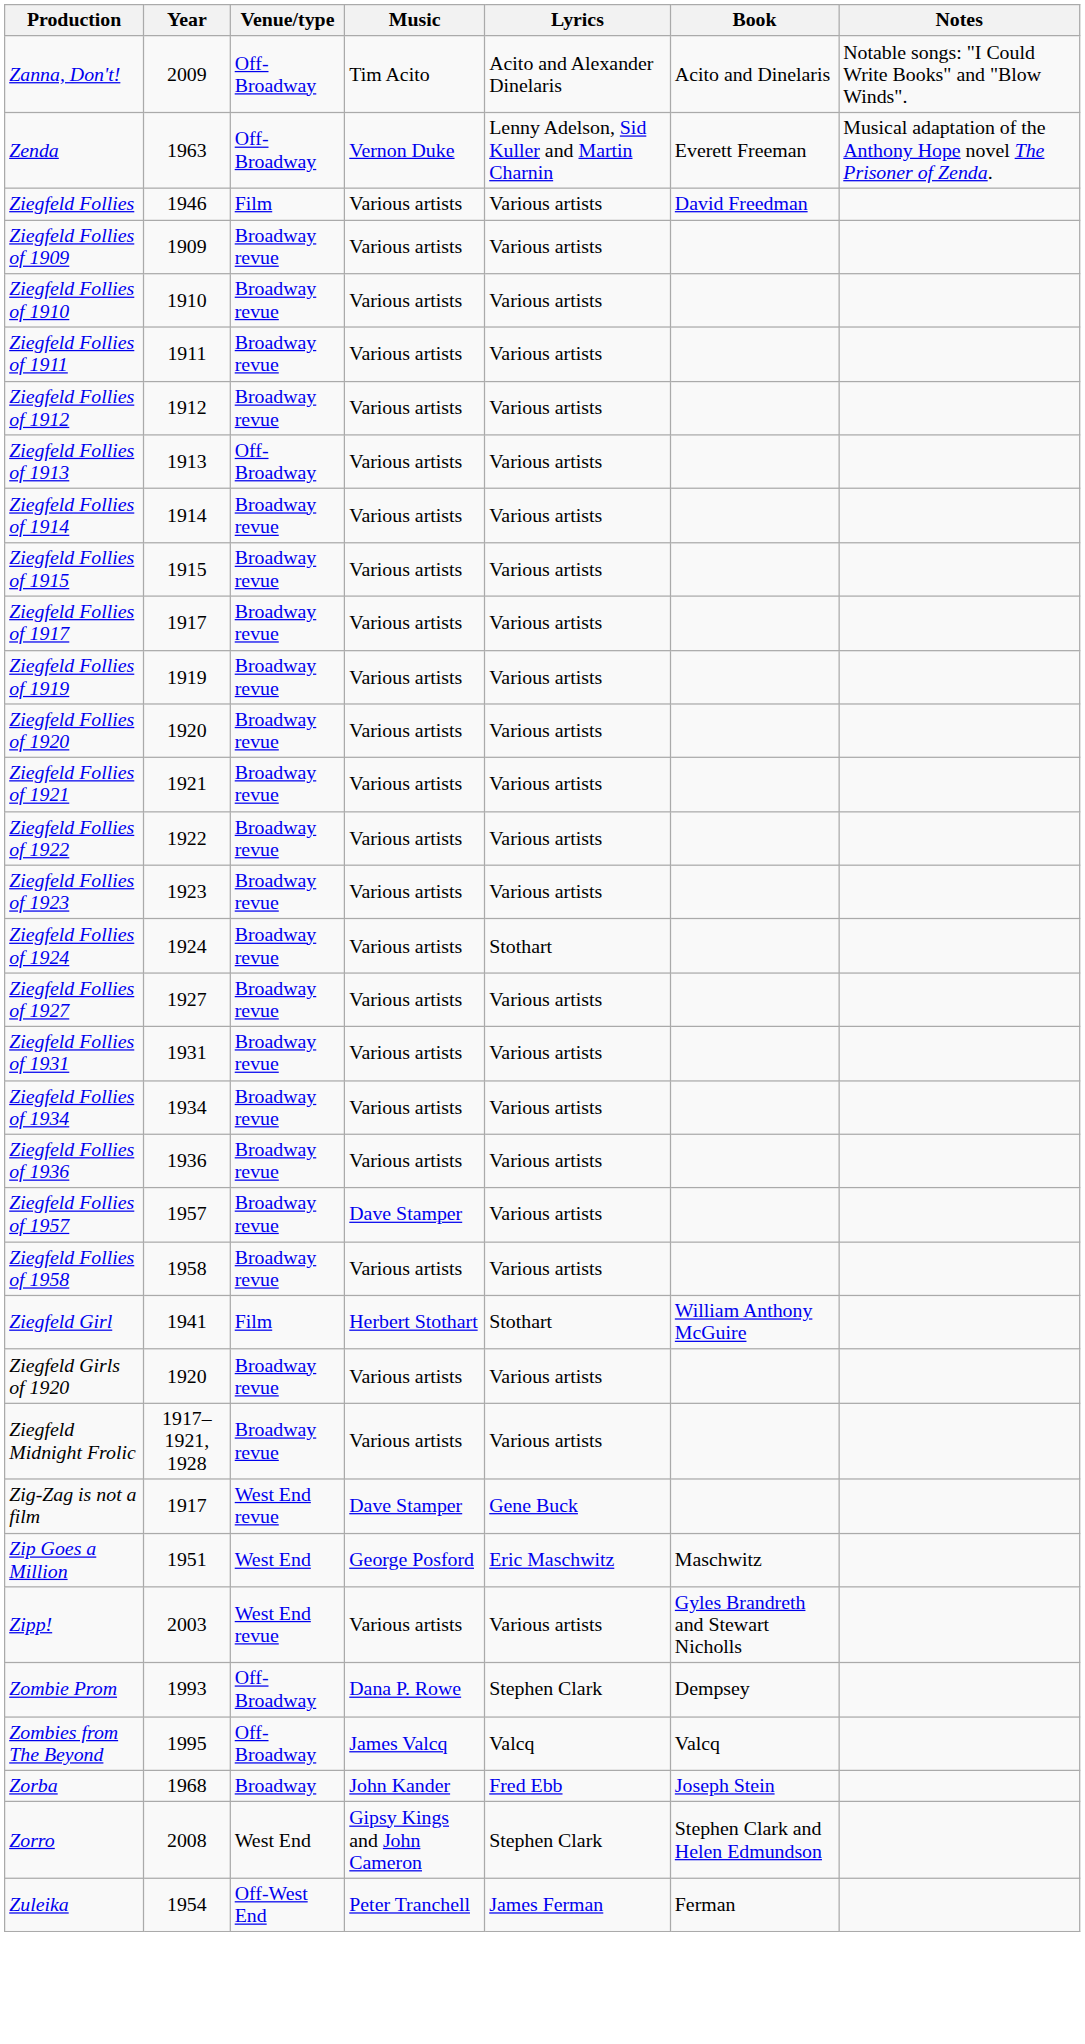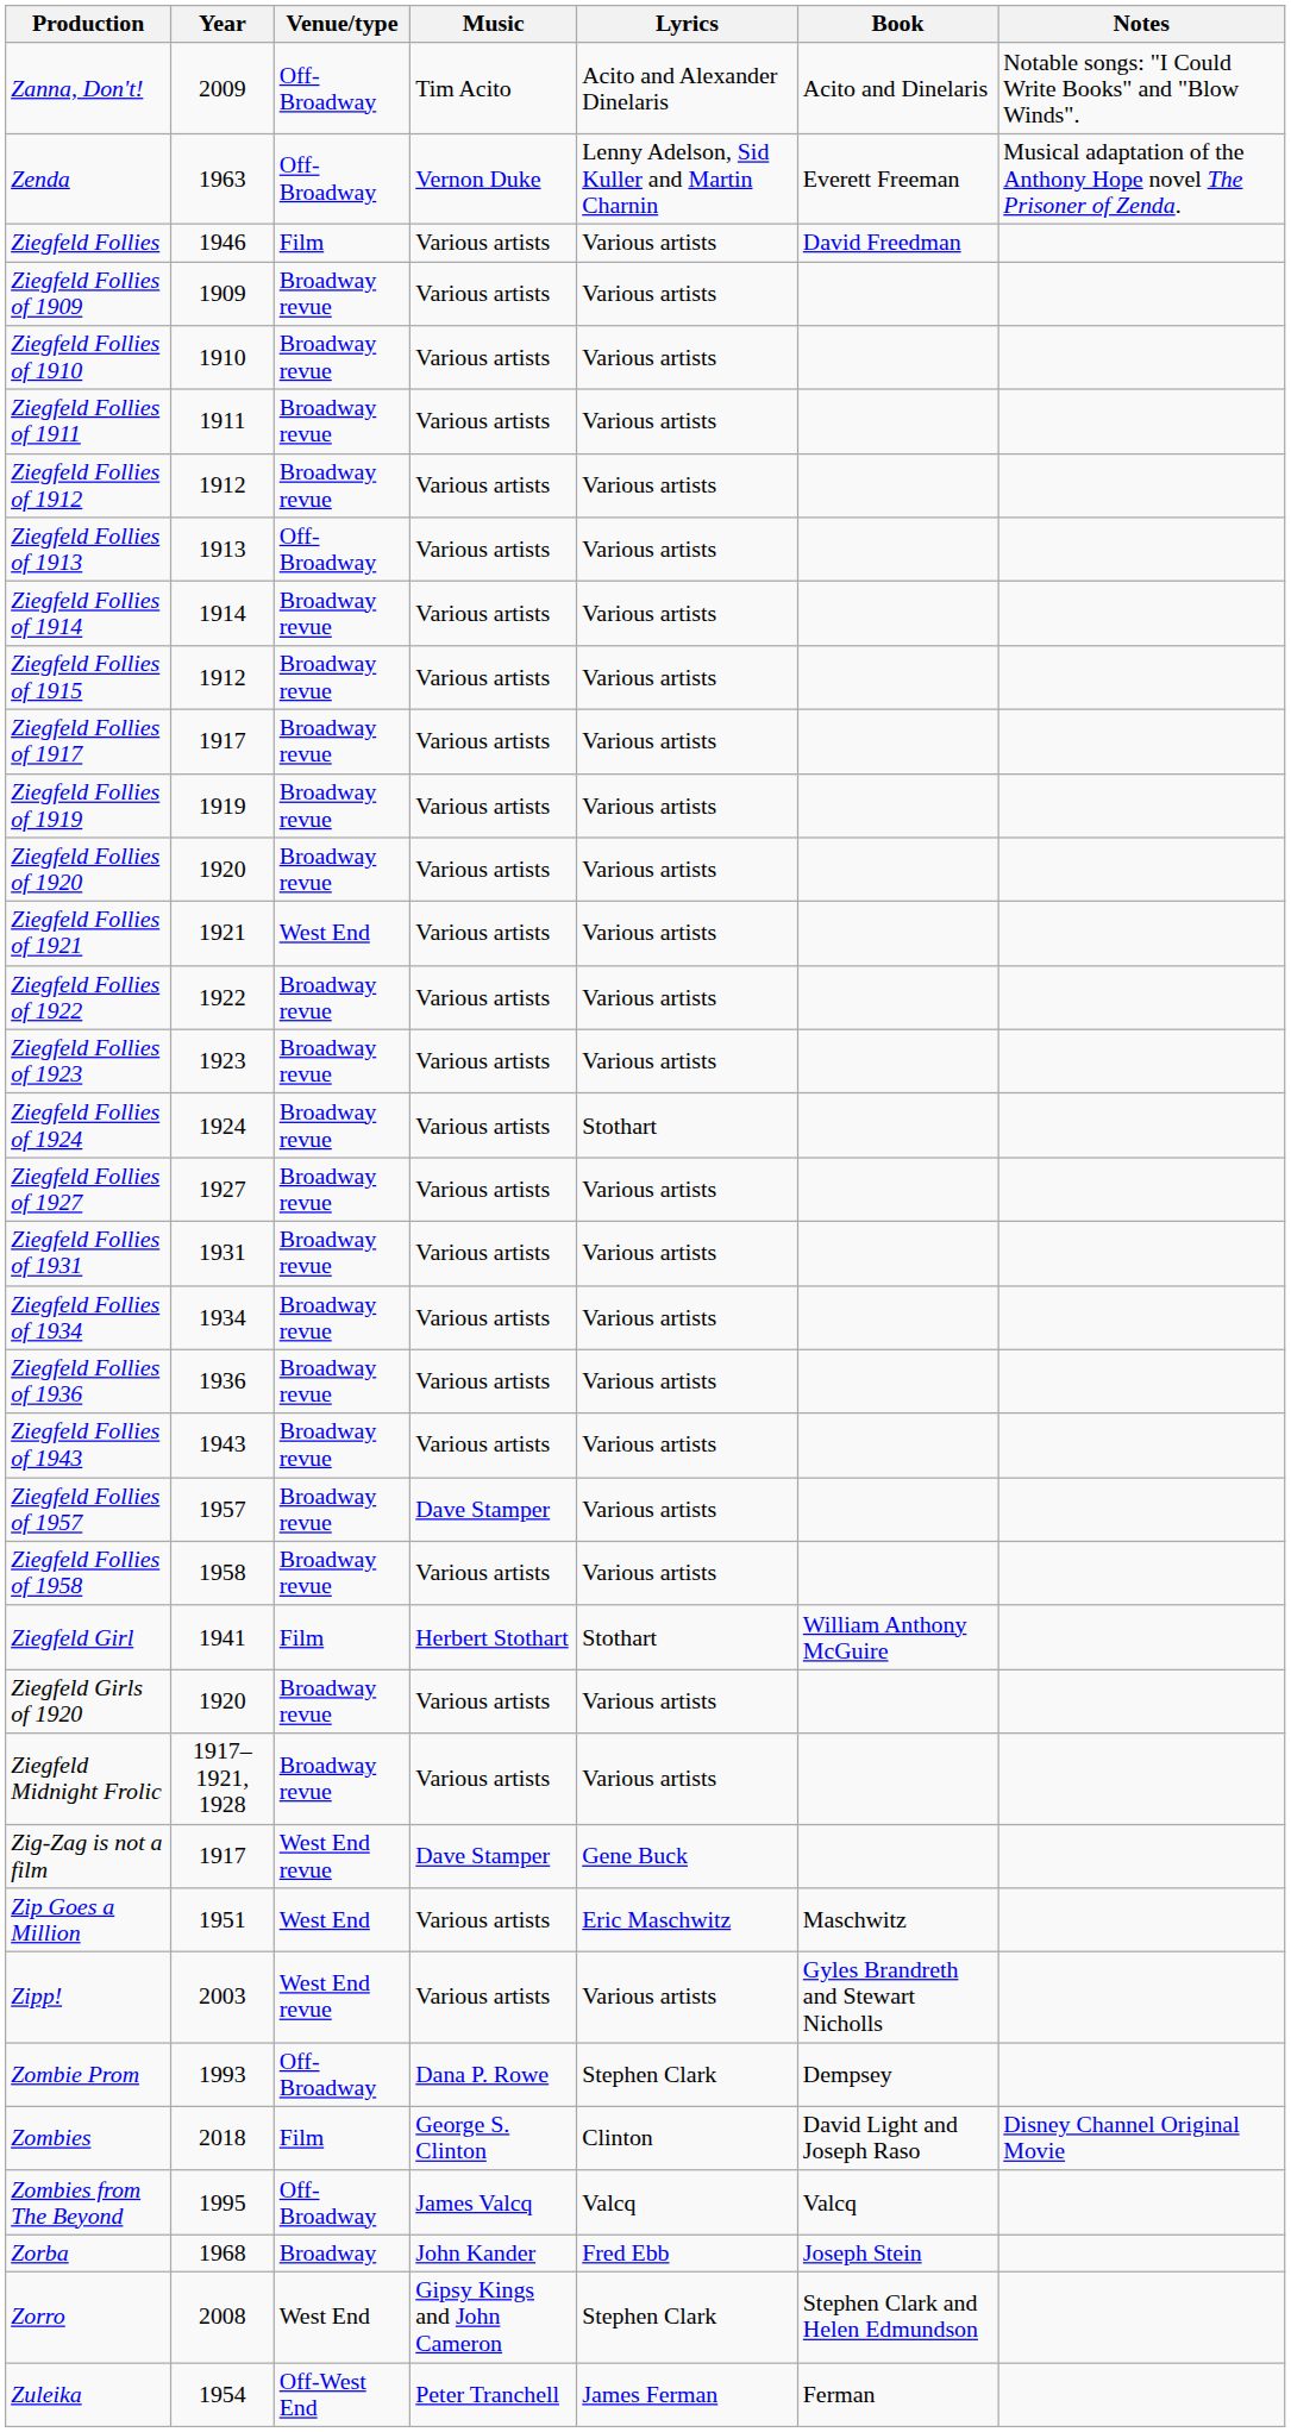 <table class="wikitable sortable">
 <tr>
 <th scope="col">Production</th>
 <th scope="col">Year</th>
 <th scope="col">Venue/type</th>
 <th scope="col">Music</th>
 <th scope="col">Lyrics</th>
 <th scope="col">Book</th>
 <th scope="col">Notes</th>
 </tr>
 <tr>
 <td data-sort-value="Zanna Dont"><em><a href='#'>Zanna, Don't!</a></em></td>
 <td style="text-align: center">2009</td>
 <td><a href='#'>Off-Broadway</a></td>
 <td>Tim Acito</td>
 <td>Acito and Alexander Dinelaris</td>
 <td>Acito and Dinelaris</td>
 <td>Notable songs: "I Could Write Books" and "Blow Winds".</td>
 </tr>
 <tr>
 <td><em><a href='#'>Zenda</a></em></td>
 <td style="text-align: center">1963</td>
 <td><a href='#'>Off-Broadway</a></td>
 <td><a href='#'>Vernon Duke</a></td>
 <td>Lenny Adelson, <a href='#'>Sid Kuller</a> and <a href='#'>Martin Charnin</a></td>
 <td>Everett Freeman</td>
 <td>Musical adaptation of the <a href='#'>Anthony Hope</a> novel <em><a href='#'>The Prisoner of Zenda</a></em>.</td>
 </tr>
 <tr>
 <td><em><a href='#'>Ziegfeld Follies</a></em></td>
 <td style="text-align: center">1946</td>
 <td><a href='#'>Film</a></td>
 <td>Various artists</td>
 <td>Various artists</td>
 <td><a href='#'>David Freedman</a></td>
 <td></td>
 </tr>
 <tr>
 <td><em><a href='#'>Ziegfeld Follies of 1909</a></em></td>
 <td style="text-align: center">1909</td>
 <td><a href='#'>Broadway</a> <a href='#'>revue</a></td>
 <td>Various artists</td>
 <td>Various artists</td>
 <td></td>
 <td></td>
 </tr>
 <tr>
 <td><em><a href='#'>Ziegfeld Follies of 1910</a></em></td>
 <td style="text-align: center">1910</td>
 <td><a href='#'>Broadway</a> <a href='#'>revue</a></td>
 <td>Various artists</td>
 <td>Various artists</td>
 <td></td>
 <td></td>
 </tr>
 <tr>
 <td><em><a href='#'>Ziegfeld Follies of 1911</a></em></td>
 <td style="text-align: center">1911</td>
 <td><a href='#'>Broadway</a> <a href='#'>revue</a></td>
 <td>Various artists</td>
 <td>Various artists</td>
 <td></td>
 <td></td>
 </tr>
 <tr>
 <td><em><a href='#'>Ziegfeld Follies of 1912</a></em></td>
 <td style="text-align: center">1912</td>
 <td><a href='#'>Broadway</a> <a href='#'>revue</a></td>
 <td>Various artists</td>
 <td>Various artists</td>
 <td></td>
 <td></td>
 </tr>
 <tr>
 <td><em><a href='#'>Ziegfeld Follies of 1913</a></em></td>
 <td style="text-align: center">1913</td>
 <td><a href='#'>Off-Broadway</a></td>
 <td>Various artists</td>
 <td>Various artists</td>
 <td></td>
 <td></td>
 </tr>
 <tr>
 <td><em><a href='#'>Ziegfeld Follies of 1914</a></em></td>
 <td style="text-align: center">1914</td>
 <td><a href='#'>Broadway</a> <a href='#'>revue</a></td>
 <td>Various artists</td>
 <td>Various artists</td>
 <td></td>
 <td></td>
 </tr>
 <tr>
 <td><em><a href='#'>Ziegfeld Follies of 1915</a></em></td>
-<td style="text-align: center">1915</td>
+<td style="text-align: center">1912</td>
 <td><a href='#'>Broadway</a> <a href='#'>revue</a></td>
 <td>Various artists</td>
 <td>Various artists</td>
 <td></td>
 <td></td>
 </tr>
 <tr>
 <td><em><a href='#'>Ziegfeld Follies of 1917</a></em></td>
 <td style="text-align: center">1917</td>
 <td><a href='#'>Broadway</a> <a href='#'>revue</a></td>
 <td>Various artists</td>
 <td>Various artists</td>
 <td></td>
 <td></td>
 </tr>
 <tr>
 <td><em><a href='#'>Ziegfeld Follies of 1919</a></em></td>
 <td style="text-align: center">1919</td>
 <td><a href='#'>Broadway</a> <a href='#'>revue</a></td>
 <td>Various artists</td>
 <td>Various artists</td>
 <td></td>
 <td></td>
 </tr>
 <tr>
 <td><em><a href='#'>Ziegfeld Follies of 1920</a></em></td>
 <td style="text-align: center">1920</td>
 <td><a href='#'>Broadway</a> <a href='#'>revue</a></td>
 <td>Various artists</td>
 <td>Various artists</td>
 <td></td>
 <td></td>
 </tr>
 <tr>
 <td><em><a href='#'>Ziegfeld Follies of 1921</a></em></td>
 <td style="text-align: center">1921</td>
-<td><a href='#'>Broadway</a> <a href='#'>revue</a></td>
+<td><a href='#'>West End</a></td>
 <td>Various artists</td>
 <td>Various artists</td>
 <td></td>
 <td></td>
 </tr>
 <tr>
 <td><em><a href='#'>Ziegfeld Follies of 1922</a></em></td>
 <td style="text-align: center">1922</td>
 <td><a href='#'>Broadway</a> <a href='#'>revue</a></td>
 <td>Various artists</td>
 <td>Various artists</td>
 <td></td>
 <td></td>
 </tr>
 <tr>
 <td><em><a href='#'>Ziegfeld Follies of 1923</a></em></td>
 <td style="text-align: center">1923</td>
 <td><a href='#'>Broadway</a> <a href='#'>revue</a></td>
 <td>Various artists</td>
 <td>Various artists</td>
 <td></td>
 <td></td>
 </tr>
 <tr>
 <td><em><a href='#'>Ziegfeld Follies of 1924</a></em></td>
 <td style="text-align: center">1924</td>
 <td><a href='#'>Broadway</a> <a href='#'>revue</a></td>
 <td>Various artists</td>
 <td>Stothart</td>
 <td></td>
 <td></td>
 </tr>
 <tr>
 <td><em><a href='#'>Ziegfeld Follies of 1927</a></em></td>
 <td style="text-align: center">1927</td>
 <td><a href='#'>Broadway</a> <a href='#'>revue</a></td>
 <td>Various artists</td>
 <td>Various artists</td>
 <td></td>
 <td></td>
 </tr>
 <tr>
 <td><em><a href='#'>Ziegfeld Follies of 1931</a></em></td>
 <td style="text-align: center">1931</td>
 <td><a href='#'>Broadway</a> <a href='#'>revue</a></td>
 <td>Various artists</td>
 <td>Various artists</td>
 <td></td>
 <td></td>
 </tr>
 <tr>
 <td><em><a href='#'>Ziegfeld Follies of 1934</a></em></td>
 <td style="text-align: center">1934</td>
 <td><a href='#'>Broadway</a> <a href='#'>revue</a></td>
 <td>Various artists</td>
 <td>Various artists</td>
 <td></td>
 <td></td>
 </tr>
 <tr>
 <td><em><a href='#'>Ziegfeld Follies of 1936</a></em></td>
 <td style="text-align: center">1936</td>
 <td><a href='#'>Broadway</a> <a href='#'>revue</a></td>
 <td>Various artists</td>
 <td>Various artists</td>
 <td></td>
 <td></td>
 </tr>
 <tr>
+<td><em><a href='#'>Ziegfeld Follies of 1943</a></em></td>
+<td style="text-align: center">1943</td>
+<td><a href='#'>Broadway</a> <a href='#'>revue</a></td>
+<td>Various artists</td>
+<td>Various artists</td>
+<td></td>
+<td></td>
+</tr>
+<tr>
 <td><em><a href='#'>Ziegfeld Follies of 1957</a></em></td>
 <td style="text-align: center">1957</td>
 <td><a href='#'>Broadway</a> <a href='#'>revue</a></td>
 <td><a href='#'>Dave Stamper</a></td>
 <td>Various artists</td>
 <td></td>
 <td></td>
 </tr>
 <tr>
 <td><em><a href='#'>Ziegfeld Follies of 1958</a></em></td>
 <td style="text-align: center">1958</td>
 <td><a href='#'>Broadway</a> <a href='#'>revue</a></td>
 <td>Various artists</td>
 <td>Various artists</td>
 <td></td>
 <td></td>
 </tr>
 <tr>
 <td><em><a href='#'>Ziegfeld Girl</a></em></td>
 <td style="text-align: center">1941</td>
 <td><a href='#'>Film</a></td>
 <td><a href='#'>Herbert Stothart</a></td>
 <td>Stothart</td>
 <td><a href='#'>William Anthony McGuire</a></td>
 <td></td>
 </tr>
 <tr>
 <td><em>Ziegfeld Girls of 1920</em></td>
 <td style="text-align: center">1920</td>
 <td><a href='#'>Broadway</a> <a href='#'>revue</a></td>
 <td>Various artists</td>
 <td>Various artists</td>
 <td></td>
 <td></td>
 </tr>
 <tr>
 <td><em>Ziegfeld Midnight Frolic</em></td>
 <td style="text-align: center">1917–1921, 1928</td>
 <td><a href='#'>Broadway</a> <a href='#'>revue</a></td>
 <td>Various artists</td>
 <td>Various artists</td>
 <td></td>
 <td></td>
 </tr>
 <tr>
 <td data-sort-value="Zig Zag is not a film"><em>Zig-Zag is not a film</em></td>
 <td style="text-align: center">1917</td>
 <td><a href='#'>West End</a> <a href='#'>revue</a></td>
 <td><a href='#'>Dave Stamper</a></td>
 <td><a href='#'>Gene Buck</a></td>
 <td></td>
 <td></td>
 </tr>
 <tr>
 <td><em><a href='#'>Zip Goes a Million</a></em></td>
 <td style="text-align: center">1951</td>
 <td><a href='#'>West End</a></td>
-<td><a href='#'>George Posford</a></td>
+<td>Various artists</td>
 <td><a href='#'>Eric Maschwitz</a></td>
 <td>Maschwitz</td>
 <td></td>
 </tr>
 <tr>
 <td data-sort-value="Zipp"><em><a href='#'>Zipp!</a></em></td>
 <td style="text-align: center">2003</td>
 <td><a href='#'>West End</a> <a href='#'>revue</a></td>
 <td>Various artists</td>
 <td>Various artists</td>
 <td><a href='#'>Gyles Brandreth</a> and Stewart Nicholls</td>
 <td></td>
 </tr>
 <tr>
 <td><em><a href='#'>Zombie Prom</a></em></td>
 <td style="text-align: center">1993</td>
 <td><a href='#'>Off-Broadway</a></td>
 <td><a href='#'>Dana P. Rowe</a></td>
 <td>Stephen Clark</td>
 <td>Dempsey</td>
 <td></td>
+</tr>
+<tr>
+<td><em><a href='#'>Zombies</a></em></td>
+<td style="text-align: center">2018</td>
+<td><a href='#'>Film</a></td>
+<td><a href='#'>George S. Clinton</a></td>
+<td>Clinton</td>
+<td>David Light and Joseph Raso</td>
+<td><a href='#'>Disney Channel Original Movie</a></td>
 </tr>
 <tr>
 <td><em><a href='#'>Zombies from The Beyond</a></em></td>
 <td style="text-align: center">1995</td>
 <td><a href='#'>Off-Broadway</a></td>
 <td><a href='#'>James Valcq</a></td>
 <td>Valcq</td>
 <td>Valcq</td>
 <td></td>
 </tr>
 <tr>
 <td><em><a href='#'>Zorba</a></em></td>
 <td style="text-align: center">1968</td>
 <td><a href='#'>Broadway</a></td>
 <td><a href='#'>John Kander</a></td>
 <td><a href='#'>Fred Ebb</a></td>
 <td><a href='#'>Joseph Stein</a></td>
 <td></td>
 </tr>
 <tr>
 <td><em><a href='#'>Zorro</a></em></td>
 <td style="text-align: center">2008</td>
 <td>West End</td>
 <td><a href='#'>Gipsy Kings</a> and <a href='#'>John Cameron</a></td>
 <td>Stephen Clark</td>
 <td>Stephen Clark and <a href='#'>Helen Edmundson</a></td>
 <td></td>
 </tr>
 <tr>
 <td><em><a href='#'>Zuleika</a></em></td>
 <td style="text-align: center">1954</td>
 <td><a href='#'>Off-West End</a></td>
 <td><a href='#'>Peter Tranchell</a></td>
 <td><a href='#'>James Ferman</a></td>
 <td>Ferman</td>
 <td></td>
 </tr>
 </table>
